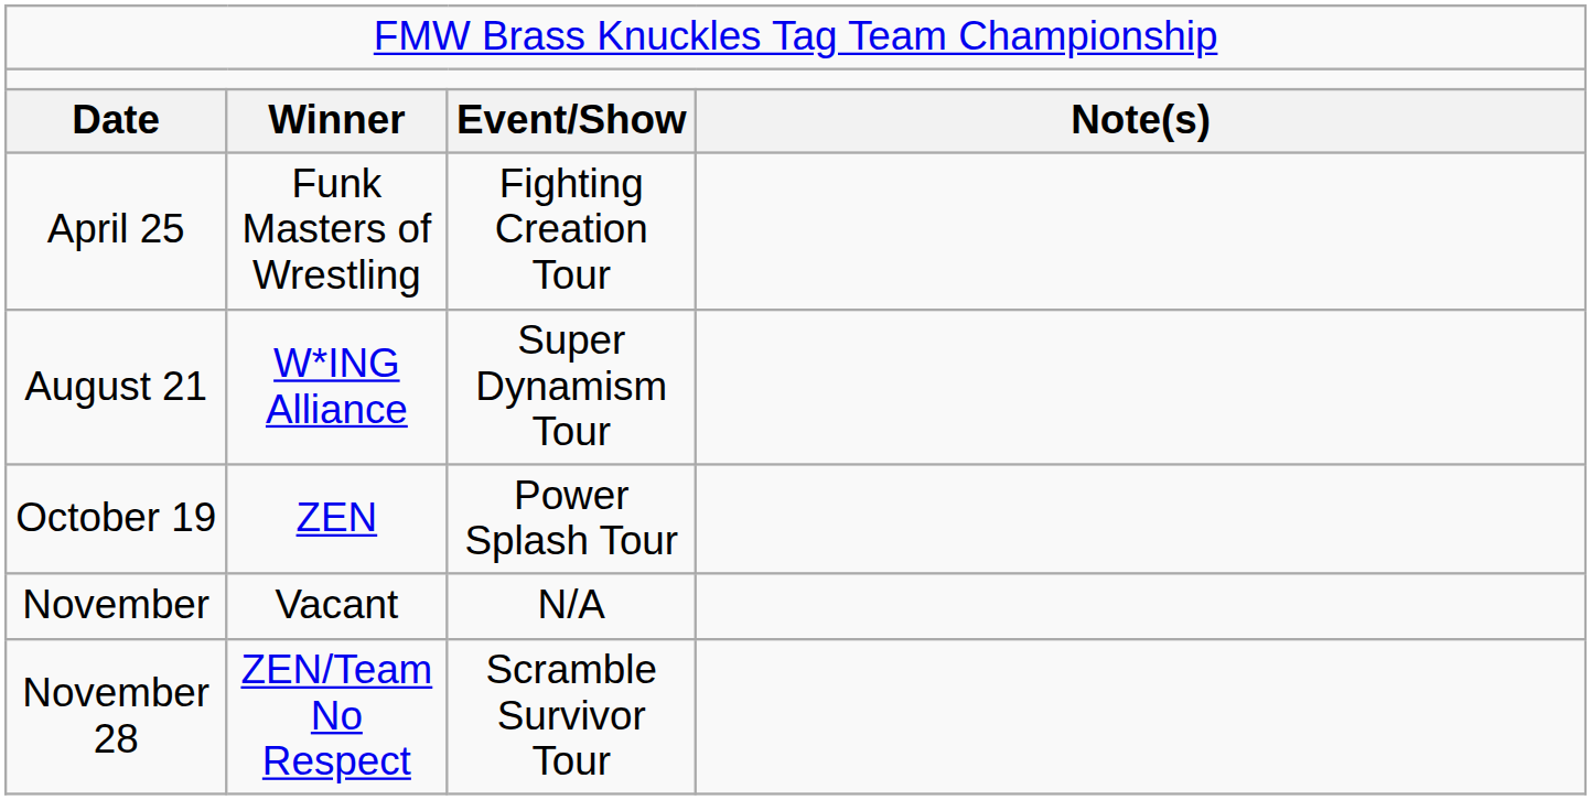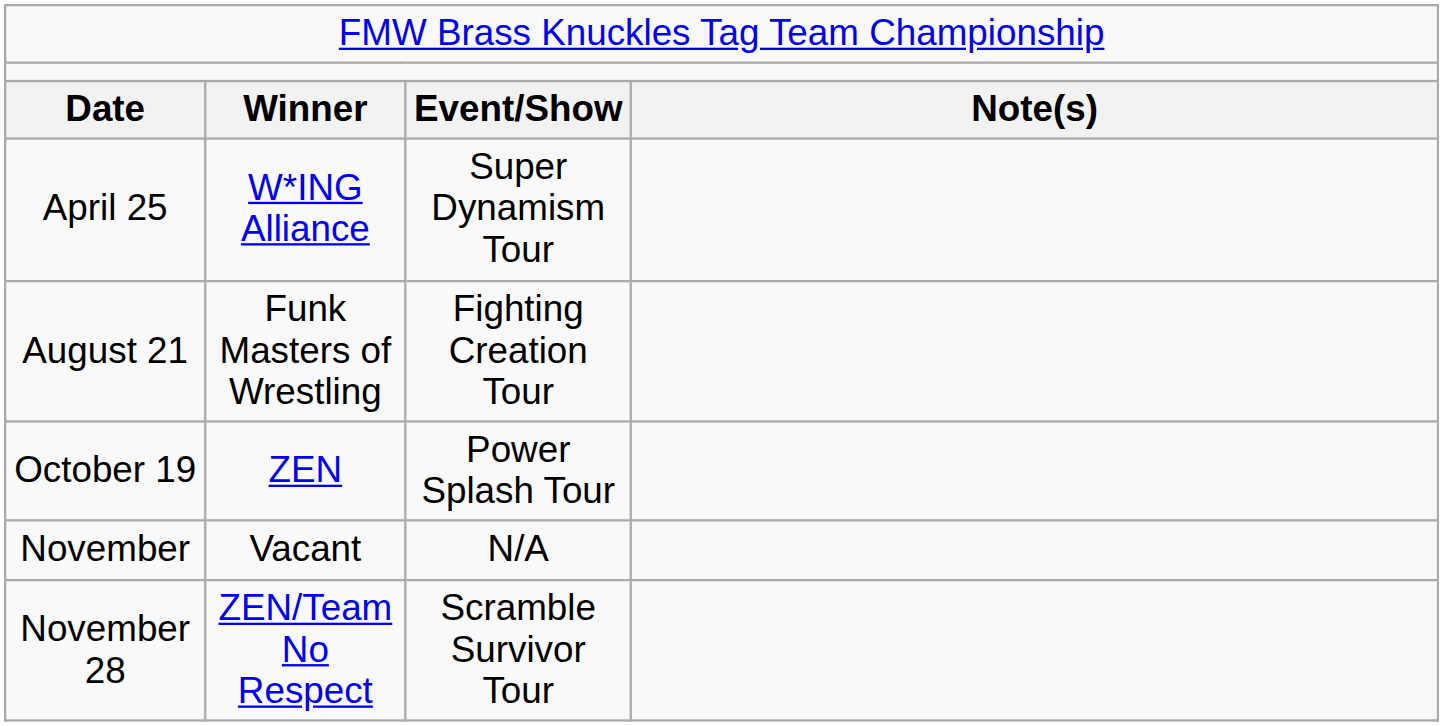 <table class="wikitable" style="text-align:center; width:100%;">
 <tr>
 <td colspan="5"><a href='#'>FMW Brass Knuckles Tag Team Championship</a></td>
 </tr>
 <tr>
 <td colspan="5"><strong></strong></td>
 </tr>
 <tr>
 <th width="14%">Date</th>
 <th width="14%">Winner</th>
 <th width="14%">Event/Show</th>
 <th width="58%">Note(s)</th>
 </tr>
 <tr>
 <td>April 25</td>
-<td>Funk Masters of Wrestling<br></td>
-<td>Fighting Creation Tour</td>
+<td><a href='#'>W*ING Alliance</a><br></td>
+<td>Super Dynamism Tour</td>
 <td align="left"></td>
 </tr>
 <tr>
 <td>August 21</td>
-<td><a href='#'>W*ING Alliance</a><br></td>
-<td>Super Dynamism Tour</td>
+<td>Funk Masters of Wrestling<br></td>
+<td>Fighting Creation Tour</td>
 <td align="left"></td>
 </tr>
 <tr>
 <td>October 19</td>
 <td><a href='#'>ZEN</a><br></td>
 <td>Power Splash Tour</td>
 <td align="left"></td>
 </tr>
 <tr>
 <td>November</td>
 <td>Vacant</td>
 <td>N/A</td>
 <td align="left"></td>
 </tr>
 <tr>
 <td>November 28</td>
 <td><a href='#'>ZEN/Team No Respect</a><br></td>
 <td>Scramble Survivor Tour</td>
 <td align="left"></td>
 </tr>
 </table>
